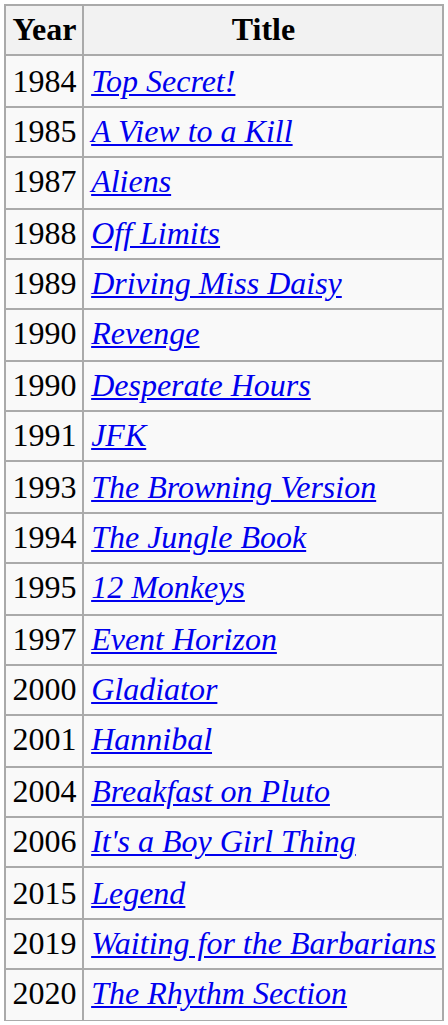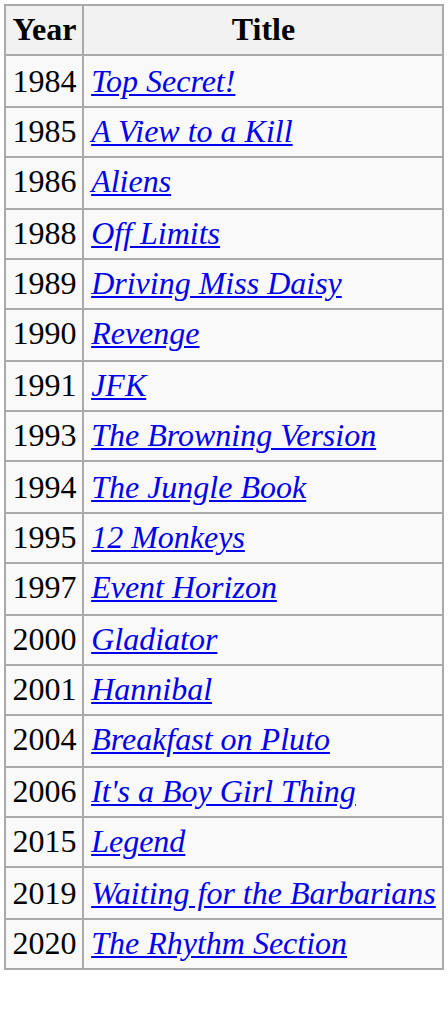 <table class="wikitable sortable">
 <tr>
 <th>Year</th>
 <th>Title</th>
 </tr>
 <tr>
 <td>1984</td>
 <td><em><a href='#'>Top Secret!</a></em></td>
 </tr>
 <tr>
 <td>1985</td>
 <td><em><a href='#'>A View to a Kill</a></em></td>
 </tr>
 <tr>
-<td>1987</td>
+<td>1986</td>
 <td><em><a href='#'>Aliens</a></em></td>
 </tr>
 <tr>
 <td>1988</td>
 <td><em><a href='#'>Off Limits</a></em></td>
 </tr>
 <tr>
 <td>1989</td>
 <td><em><a href='#'>Driving Miss Daisy</a></em></td>
 </tr>
 <tr>
 <td>1990</td>
 <td><em><a href='#'>Revenge</a></em></td>
-</tr>
-<tr>
-<td>1990</td>
-<td><em><a href='#'>Desperate Hours</a></em></td>
 </tr>
 <tr>
 <td>1991</td>
 <td><em><a href='#'>JFK</a></em></td>
 </tr>
 <tr>
 <td>1993</td>
 <td><em><a href='#'>The Browning Version</a></em></td>
 </tr>
 <tr>
 <td>1994</td>
 <td><em><a href='#'>The Jungle Book</a></em></td>
 </tr>
 <tr>
 <td>1995</td>
 <td><em><a href='#'>12 Monkeys</a></em></td>
 </tr>
 <tr>
 <td>1997</td>
 <td><em><a href='#'>Event Horizon</a></em></td>
 </tr>
 <tr>
 <td>2000</td>
 <td><em><a href='#'>Gladiator</a></em></td>
 </tr>
 <tr>
 <td>2001</td>
 <td><em><a href='#'>Hannibal</a></em></td>
 </tr>
 <tr>
 <td>2004</td>
 <td><em><a href='#'>Breakfast on Pluto</a></em></td>
 </tr>
 <tr>
 <td>2006</td>
 <td><em><a href='#'>It's a Boy Girl Thing</a></em></td>
 </tr>
 <tr>
 <td>2015</td>
 <td><em><a href='#'>Legend</a></em></td>
 </tr>
 <tr>
 <td>2019</td>
 <td><em><a href='#'>Waiting for the Barbarians</a></em></td>
 </tr>
 <tr>
 <td>2020</td>
 <td><em><a href='#'>The Rhythm Section</a></em></td>
 </tr>
 </table>
